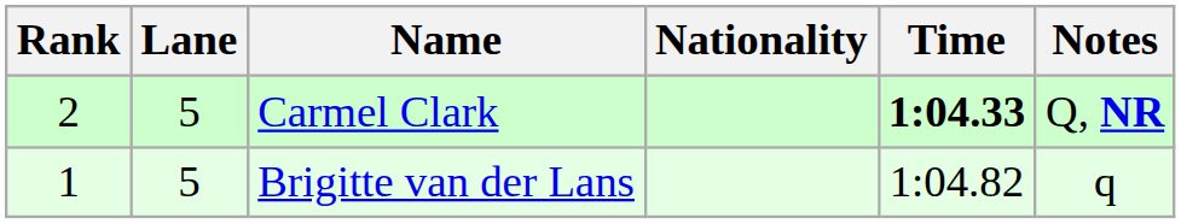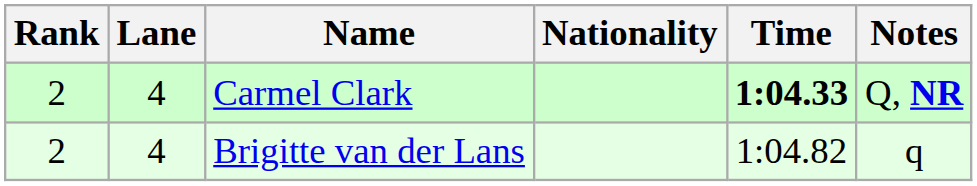 <table class='wikitable sortable' style='text-align:center'>
 <tr>
 <th>Rank</th>
 <th>Lane</th>
 <th>Name</th>
 <th>Nationality</th>
 <th>Time</th>
 <th>Notes</th>
 </tr>
 <tr bgcolor=#cfc>
 <td>2</td>
-<td>5</td>
+<td>4</td>
 <td align=left><a href='#'>Carmel Clark</a></td>
 <td align=left></td>
 <td><strong>1:04.33</strong></td>
 <td>Q, <strong><a href='#'>NR</a></strong></td>
 </tr>
 <tr bgcolor=e5ffe5>
-<td>1</td>
-<td>5</td>
+<td>2</td>
+<td>4</td>
 <td align=left><a href='#'>Brigitte van der Lans</a></td>
 <td align=left></td>
 <td>1:04.82</td>
 <td>q</td>
 </tr>
 </table>
